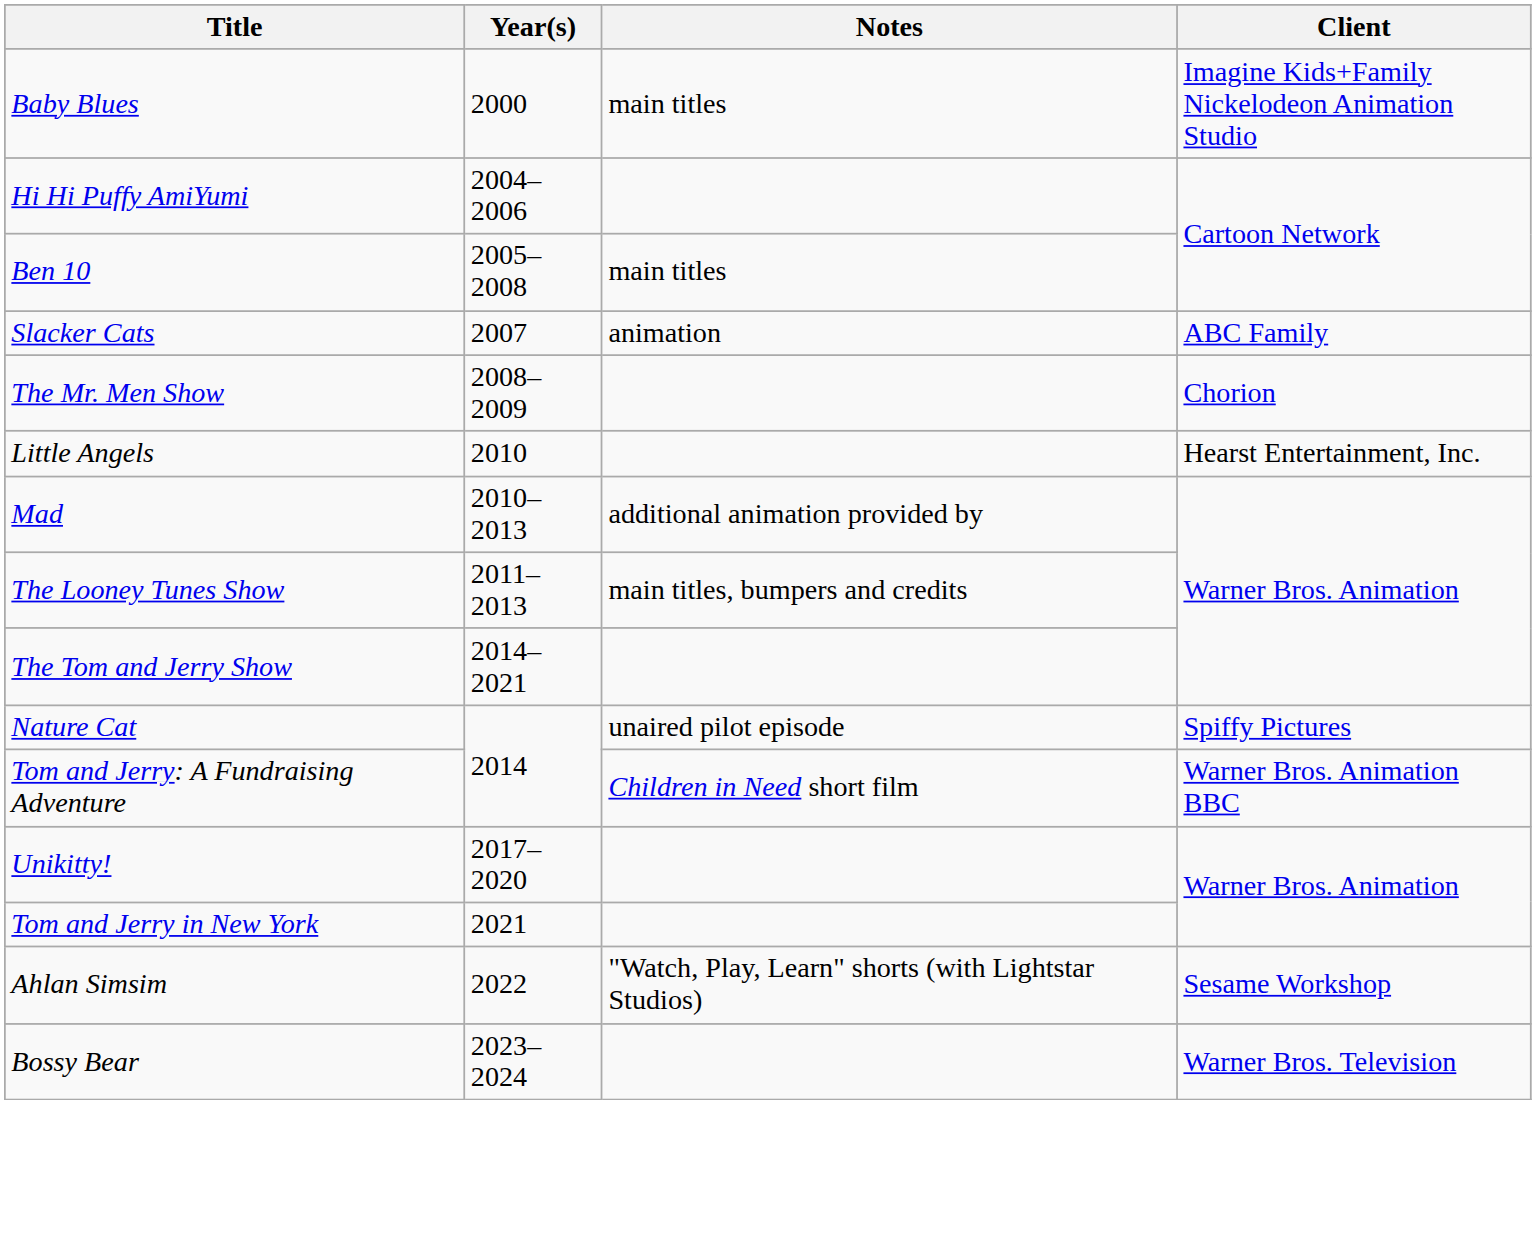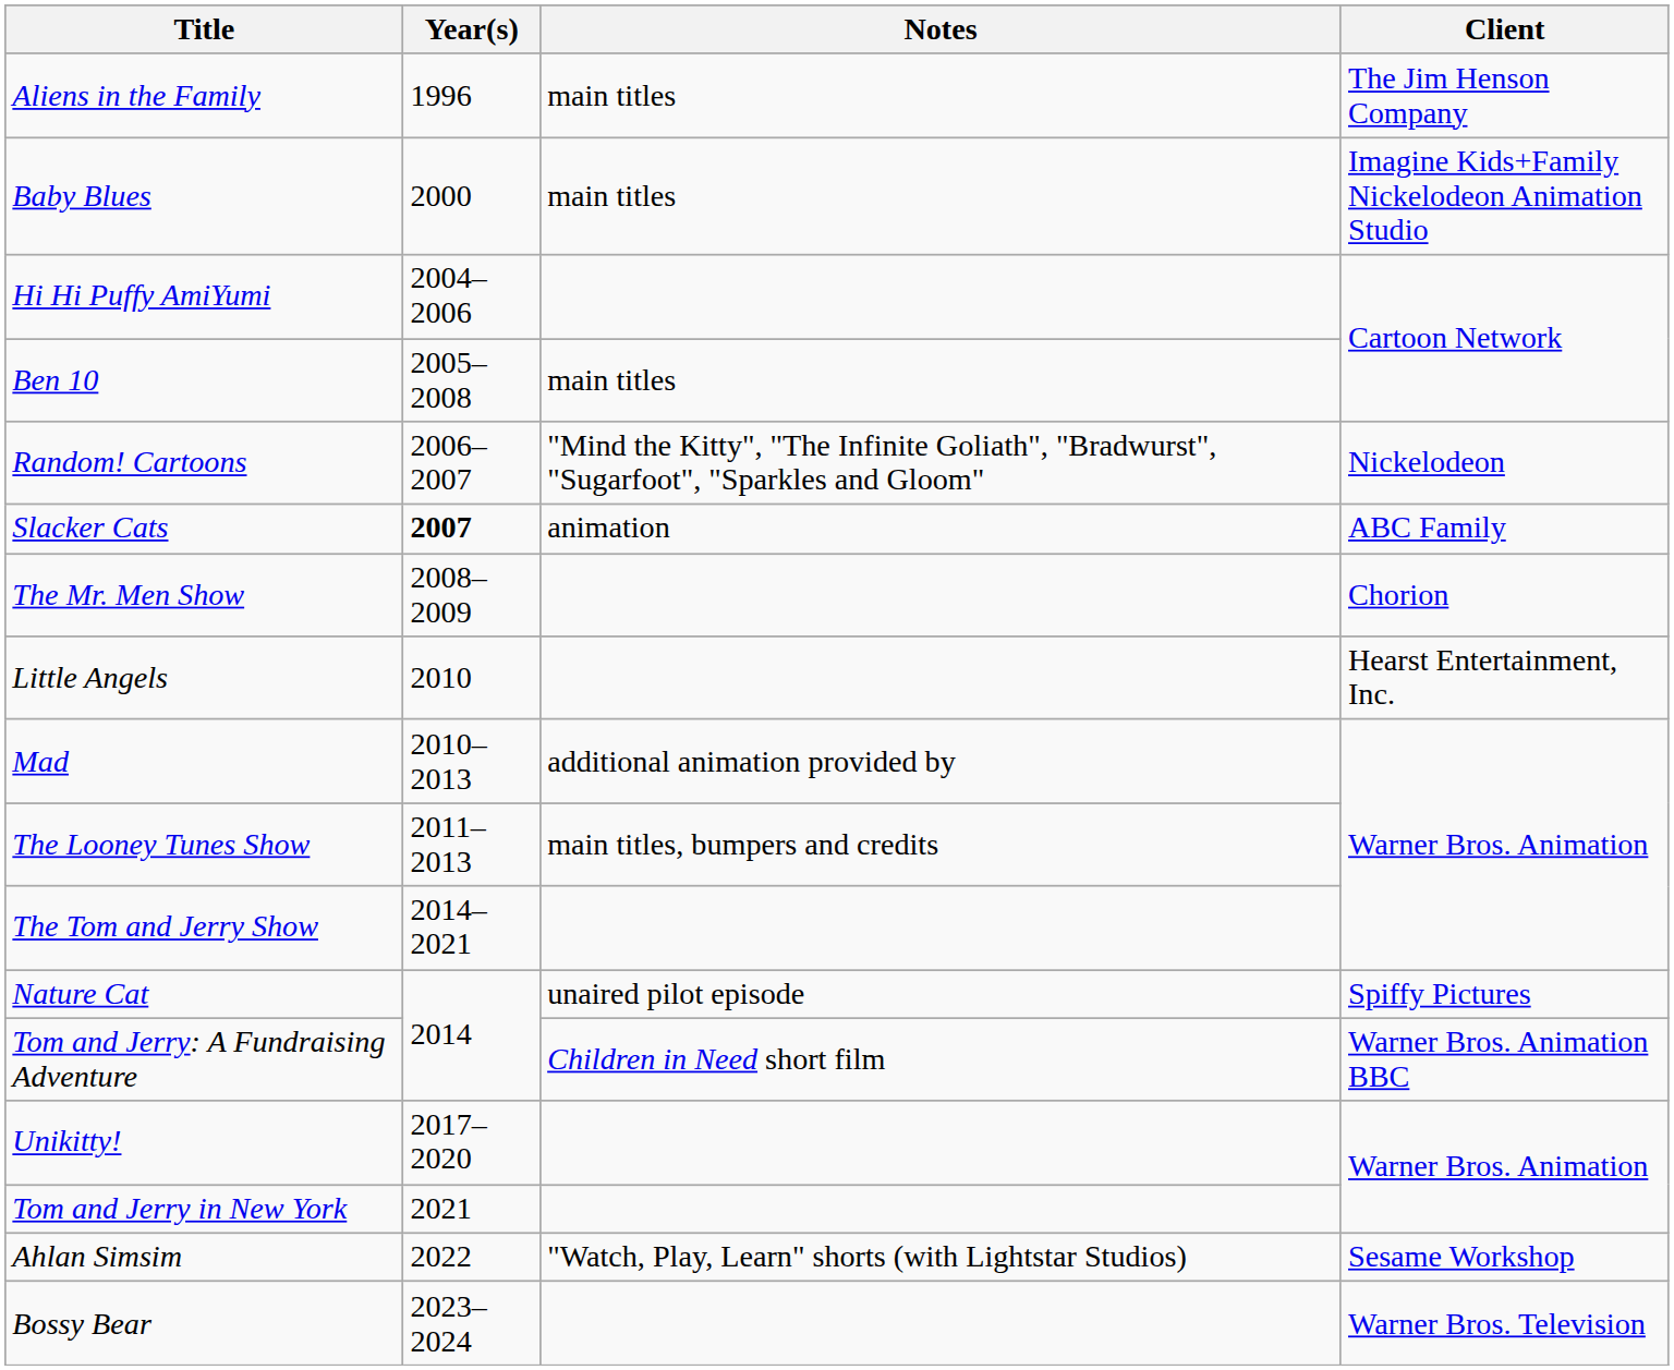 <table class="wikitable sortable">
 <tr>
 <th>Title</th>
 <th>Year(s)</th>
 <th class="unsortable">Notes</th>
 <th class="unsortable">Client</th>
+</tr>
+<tr>
+<td><em><a href='#'>Aliens in the Family</a></em></td>
+<td>1996</td>
+<td>main titles</td>
+<td><a href='#'>The Jim Henson Company</a></td>
 </tr>
 <tr>
 <td><em><a href='#'>Baby Blues</a></em></td>
 <td>2000</td>
 <td>main titles</td>
 <td><a href='#'>Imagine Kids+Family</a><br><a href='#'>Nickelodeon Animation Studio</a></td>
 </tr>
 <tr>
 <td><em><a href='#'>Hi Hi Puffy AmiYumi</a></em></td>
 <td>2004–2006</td>
 <td></td>
 <td rowspan="2"><a href='#'>Cartoon Network</a></td>
 </tr>
 <tr>
 <td><em><a href='#'>Ben 10</a></em></td>
 <td>2005–2008</td>
 <td>main titles</td>
 </tr>
 <tr>
+<td><em><a href='#'>Random! Cartoons</a></em></td>
+<td>2006–2007</td>
+<td>"Mind the Kitty", "The Infinite Goliath", "Bradwurst", "Sugarfoot", "Sparkles and Gloom"</td>
+<td><a href='#'>Nickelodeon</a></td>
+</tr>
+<tr>
 <td><em><a href='#'>Slacker Cats</a></em></td>
-<td>2007</td>
+<td><strong>2007</strong></td>
 <td>animation</td>
 <td><a href='#'>ABC Family</a></td>
 </tr>
 <tr>
 <td><em><a href='#'>The Mr. Men Show</a></em></td>
 <td>2008–2009</td>
 <td></td>
 <td><a href='#'>Chorion</a></td>
 </tr>
 <tr>
 <td><em>Little Angels</em></td>
 <td>2010</td>
 <td></td>
 <td>Hearst Entertainment, Inc.</td>
 </tr>
 <tr>
 <td><em><a href='#'>Mad</a></em></td>
 <td>2010–2013</td>
 <td>additional animation provided by</td>
 <td rowspan="3"><a href='#'>Warner Bros. Animation</a></td>
 </tr>
 <tr>
 <td><em><a href='#'>The Looney Tunes Show</a></em></td>
 <td>2011–2013</td>
 <td>main titles, bumpers and credits</td>
 </tr>
 <tr>
 <td><em><a href='#'>The Tom and Jerry Show</a></em></td>
 <td>2014–2021</td>
 <td></td>
 </tr>
 <tr>
 <td><em><a href='#'>Nature Cat</a></em></td>
 <td rowspan="2">2014</td>
 <td>unaired pilot episode</td>
 <td><a href='#'>Spiffy Pictures</a></td>
 </tr>
 <tr>
 <td><em><a href='#'>Tom and Jerry</a>: A Fundraising Adventure</em></td>
 <td><em><a href='#'>Children in Need</a></em> short film</td>
 <td><a href='#'>Warner Bros. Animation</a><br><a href='#'>BBC</a></td>
 </tr>
 <tr>
 <td><em><a href='#'>Unikitty!</a></em></td>
 <td>2017–2020</td>
 <td></td>
 <td rowspan="2"><a href='#'>Warner Bros. Animation</a></td>
 </tr>
 <tr>
 <td><em><a href='#'>Tom and Jerry in New York</a></em></td>
 <td>2021</td>
 <td></td>
 </tr>
 <tr>
 <td><em>Ahlan Simsim</em></td>
 <td>2022</td>
 <td>"Watch, Play, Learn" shorts (with Lightstar Studios)</td>
 <td><a href='#'>Sesame Workshop</a></td>
 </tr>
 <tr>
 <td><em>Bossy Bear</em></td>
 <td>2023–2024</td>
 <td></td>
 <td><a href='#'>Warner Bros. Television</a></td>
 </tr>
 </table>
